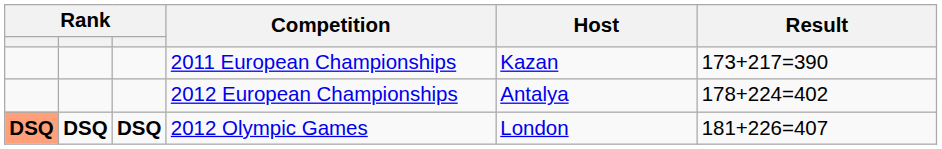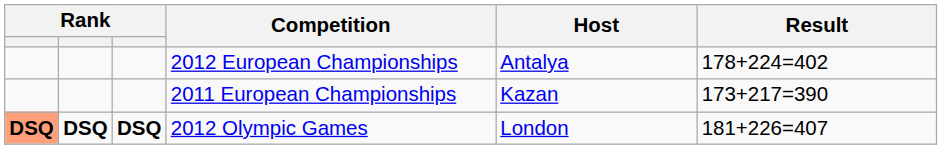 <table class="wikitable">
 <tr>
 <th colspan=3>Rank</th>
 <th rowspan=2 width=250>Competition</th>
 <th rowspan=2 width=150>Host</th>
 <th rowspan=2 width=180>Result</th>
 </tr>
 <tr>
 <th></th>
 <th></th>
 <th></th>
 </tr>
 <tr>
 <td></td>
 <td></td>
 <td></td>
-<td><a href='#'>2011 European Championships</a></td>
-<td> <a href='#'>Kazan</a></td>
-<td>173+217=390</td>
+<td><a href='#'>2012 European Championships</a></td>
+<td> <a href='#'>Antalya</a></td>
+<td>178+224=402</td>
 </tr>
 <tr>
 <td></td>
 <td></td>
 <td></td>
-<td><a href='#'>2012 European Championships</a></td>
-<td> <a href='#'>Antalya</a></td>
-<td>178+224=402</td>
+<td><a href='#'>2011 European Championships</a></td>
+<td> <a href='#'>Kazan</a></td>
+<td>173+217=390</td>
 </tr>
 <tr>
 <td style="background: lightsalmon;"><strong>DSQ</strong></td>
 <td><strong>DSQ</strong></td>
 <td><strong>DSQ</strong></td>
 <td><a href='#'>2012 Olympic Games</a></td>
 <td> <a href='#'>London</a></td>
 <td>181+226=407</td>
 </tr>
 </table>
